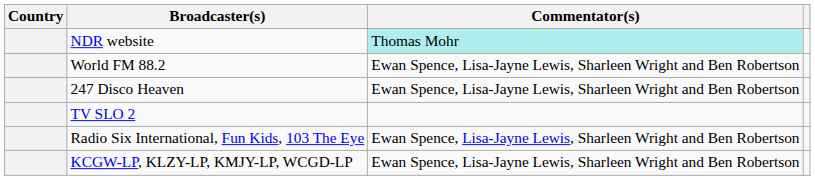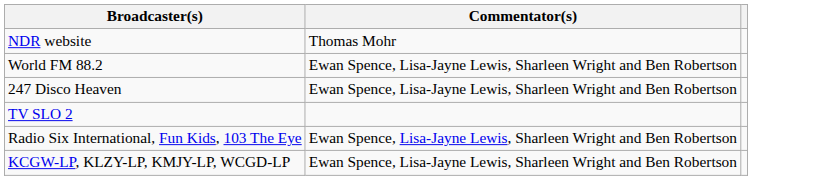 <table class="wikitable plainrowheaders">
 <tr>
-<th scope="col">Country</th>
 <th scope="col">Broadcaster(s)</th>
 <th scope="col">Commentator(s)</th>
 <th scope="col"></th>
 </tr>
 <tr>
-<th scope="row"></th>
 <td><a href='#'>NDR</a> website</td>
-<td style="background: paleturquoise;">Thomas Mohr</td>
+<td>Thomas Mohr</td>
 <td></td>
 </tr>
 <tr>
-<th scope="row"></th>
 <td>World FM 88.2</td>
 <td>Ewan Spence, Lisa-Jayne Lewis, Sharleen Wright and Ben Robertson</td>
 <td></td>
 </tr>
 <tr>
-<th scope="row"></th>
 <td>247 Disco Heaven</td>
 <td>Ewan Spence, Lisa-Jayne Lewis, Sharleen Wright and Ben Robertson</td>
 <td></td>
 </tr>
 <tr>
-<th scope="row"></th>
 <td><a href='#'>TV SLO 2</a></td>
 <td></td>
 <td></td>
 </tr>
 <tr>
-<th scope="row"></th>
 <td>Radio Six International, <a href='#'>Fun Kids</a>, <a href='#'>103 The Eye</a></td>
 <td>Ewan Spence, <a href='#'>Lisa-Jayne Lewis</a>, Sharleen Wright and Ben Robertson</td>
 <td></td>
 </tr>
 <tr>
-<th scope="row"></th>
 <td><a href='#'>KCGW-LP</a>, KLZY-LP, KMJY-LP, WCGD-LP</td>
 <td>Ewan Spence, Lisa-Jayne Lewis, Sharleen Wright and Ben Robertson</td>
 <td></td>
 </tr>
 </table>
